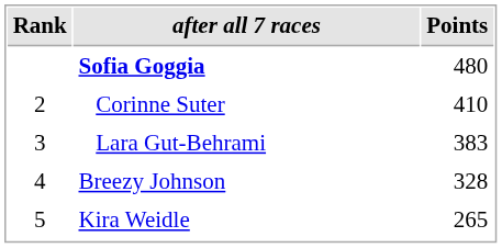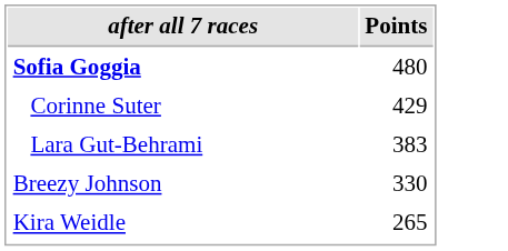 <table cellspacing="1" cellpadding="3" style="border:1px solid #aaa; font-size:86%;">
 <tr style="background:#e4e4e4;">
-<th style="border-bottom:1px solid #aaa; width:10px;">Rank</th>
 <th style="border-bottom:1px solid #aaa; width:200px; white-space:nowrap;"><em>after all 7 races</em></th>
 <th style="border-bottom:1px solid #aaa; width:20px;">Points</th>
 </tr>
 <tr>
-<td style="text-align:center;"></td>
 <td> <strong><a href='#'>Sofia Goggia</a></strong></td>
 <td align="right">480</td>
 </tr>
 <tr>
-<td style="text-align:center;">2</td>
 <td>   <a href='#'>Corinne Suter</a></td>
-<td align="right">410</td>
+<td align="right">429</td>
 </tr>
 <tr>
-<td style="text-align:center;">3</td>
 <td>   <a href='#'>Lara Gut-Behrami</a></td>
 <td align="right">383</td>
 </tr>
 <tr>
-<td style="text-align:center;">4</td>
 <td> <a href='#'>Breezy Johnson</a></td>
-<td align="right">328</td>
+<td align="right">330</td>
 </tr>
 <tr>
-<td style="text-align:center;">5</td>
 <td> <a href='#'>Kira Weidle</a></td>
 <td align="right">265</td>
 </tr>
 </table>
